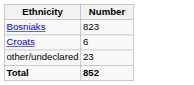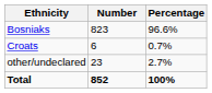 <table class="wikitable">
 <tr>
 <th width="100px">Ethnicity</th>
 <th width="80px">Number</th>
+<th width="80px">Percentage</th>
 </tr>
 <tr>
 <td><a href='#'>Bosniaks</a></td>
 <td>823</td>
+<td>96.6%</td>
 </tr>
 <tr>
 <td><a href='#'>Croats</a></td>
 <td>6</td>
+<td>0.7%</td>
 </tr>
 <tr>
 <td>other/undeclared</td>
 <td>23</td>
+<td>2.7%</td>
 </tr>
 <tr>
 <td><strong>Total</strong></td>
 <td><strong>852</strong></td>
+<td><strong>100%</strong></td>
 </tr>
 </table>
